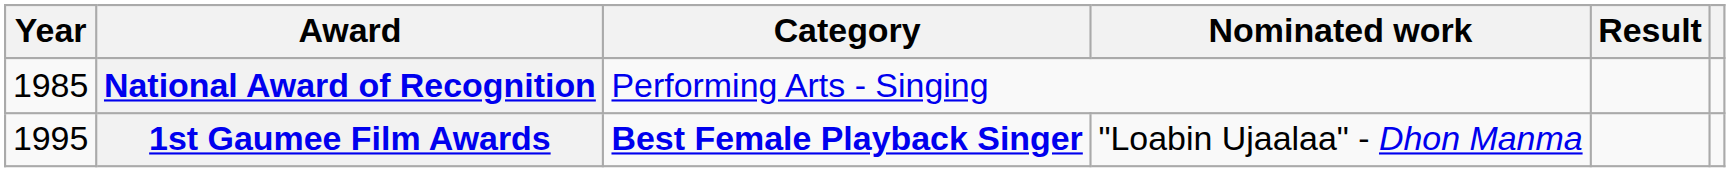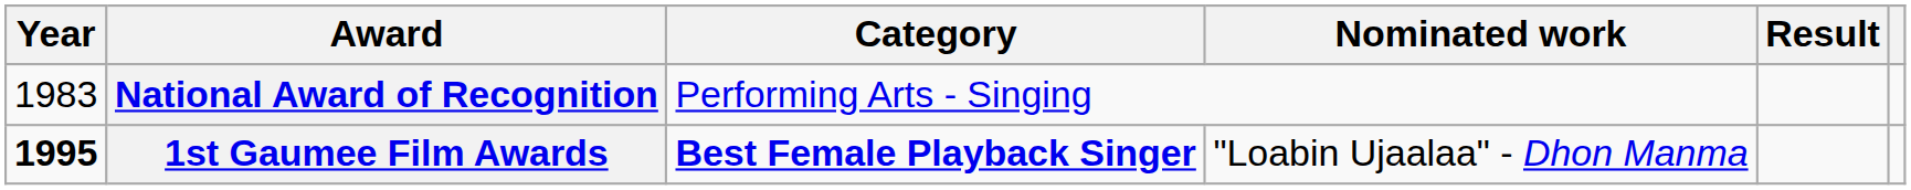 <table class="wikitable plainrowheaders sortable">
 <tr>
 <th scope="col">Year</th>
 <th scope="col">Award</th>
 <th scope="col">Category</th>
 <th scope="col">Nominated work</th>
 <th scope="col">Result</th>
 <th scope="col" class="unsortable"></th>
 </tr>
 <tr>
-<td>1985</td>
+<td>1983</td>
 <th scope="row"><a href='#'>National Award of Recognition</a></th>
 <td colspan="2"><a href='#'>Performing Arts - Singing</a></td>
 <td></td>
 <td style="text-align:center;"></td>
 </tr>
 <tr>
-<td>1995</td>
+<td><strong>1995</strong></td>
 <th scope="row"><a href='#'>1st Gaumee Film Awards</a></th>
 <td><strong><a href='#'>Best Female Playback Singer</a></strong></td>
 <td>"Loabin Ujaalaa" - <em><a href='#'>Dhon Manma</a></em></td>
 <td></td>
 <td style="text-align:center;"></td>
 </tr>
 </table>
